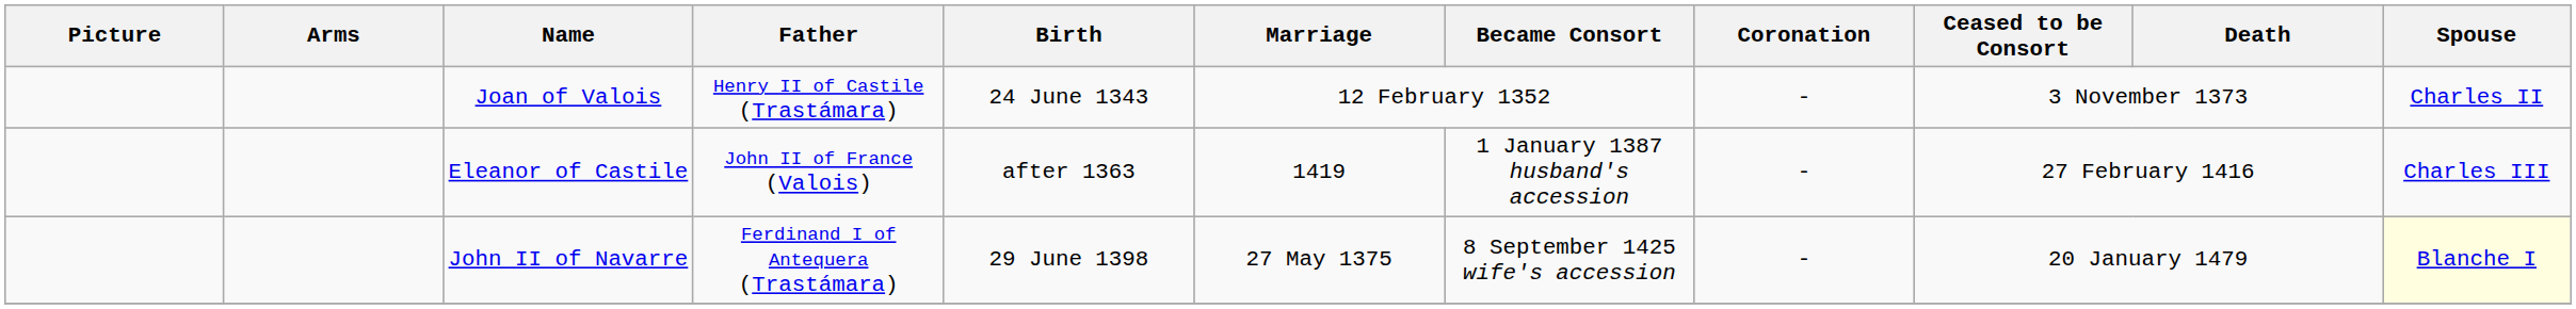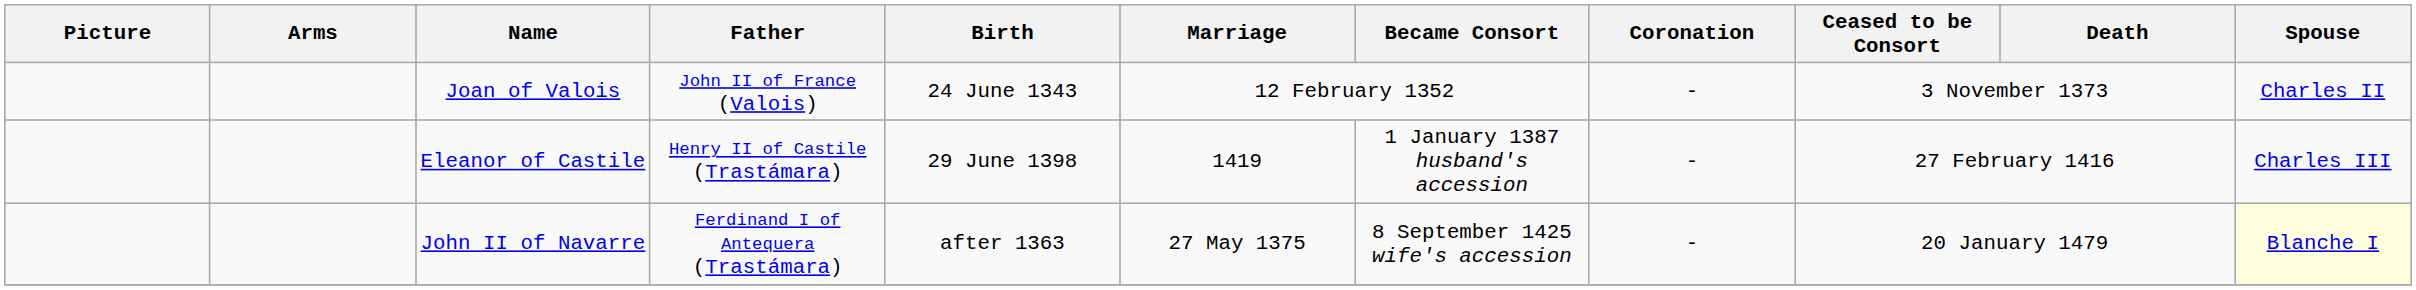 <table width=95% class="wikitable">
 <tr>
 <th width = "7%">Picture</th>
 <th width = "7%">Arms</th>
 <th width = "8%">Name</th>
 <th width = "8%">Father</th>
 <th width = "8%">Birth</th>
 <th width = "8%">Marriage</th>
 <th width = "8%">Became Consort</th>
 <th width = "7%">Coronation</th>
 <th width = "7%">Ceased to be Consort</th>
 <th width = "8%">Death</th>
 <th width = "6%">Spouse</th>
 </tr>
 <tr>
 <td align="center"></td>
 <td align="center"></td>
 <td align="center"><a href='#'>Joan of Valois</a></td>
-<td align="center"><small><a href='#'>Henry II of Castile</a></small><br>(<a href='#'>Trastámara</a>)</td>
+<td align="center"><small><a href='#'>John II of France</a></small><br>(<a href='#'>Valois</a>)</td>
 <td align="center">24 June 1343</td>
 <td align="center" colspan="2">12 February 1352</td>
 <td align="center">-</td>
 <td align="center" colspan="2">3 November 1373</td>
 <td align="center"><a href='#'>Charles II</a></td>
 </tr>
 <tr>
 <td align="center"></td>
 <td align="center"></td>
 <td align="center"><a href='#'>Eleanor of Castile</a></td>
-<td align="center"><small><a href='#'>John II of France</a></small><br>(<a href='#'>Valois</a>)</td>
-<td align="center">after 1363</td>
+<td align="center"><small><a href='#'>Henry II of Castile</a></small><br>(<a href='#'>Trastámara</a>)</td>
+<td align="center">29 June 1398</td>
 <td align="center">1419</td>
 <td align="center">1 January 1387<br><em>husband's accession</em></td>
 <td align="center">-</td>
 <td align="center" colspan="2">27 February 1416</td>
 <td align="center"><a href='#'>Charles III</a></td>
 </tr>
 <tr>
 <td align="center"></td>
 <td align="center"></td>
 <td align="center"><a href='#'>John II of Navarre</a></td>
 <td align="center"><small><a href='#'>Ferdinand I of Antequera</a></small><br> (<a href='#'>Trastámara</a>)</td>
-<td align="center">29 June 1398</td>
+<td align="center">after 1363</td>
 <td align="center">27 May 1375</td>
 <td align="center">8 September 1425<br><em>wife's accession</em></td>
 <td align="center">-</td>
 <td align="center" colspan="2">20 January 1479</td>
 <td align="center" style="background: lightyellow;"><a href='#'>Blanche I</a></td>
 </tr>
 <tr>
 </tr>
 </table>
